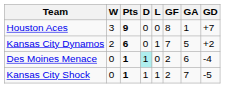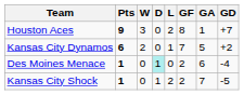 <table class="wikitable">
 <tr>
 <th>Team</th>
+<th>Pts</th>
 <th>W</th>
-<th>Pts</th>
 <th>D</th>
 <th>L</th>
 <th>GF</th>
 <th>GA</th>
 <th>GD</th>
 </tr>
 <tr>
 <td><a href='#'>Houston Aces</a></td>
+<td><strong>9</strong></td>
 <td>3</td>
-<td><strong>9</strong></td>
 <td>0</td>
-<td>0</td>
+<td>2</td>
 <td>8</td>
 <td>1</td>
 <td>+7</td>
 </tr>
 <tr>
 <td><a href='#'>Kansas City Dynamos</a></td>
+<td><strong>6</strong></td>
 <td>2</td>
-<td><strong>6</strong></td>
 <td>0</td>
 <td>1</td>
 <td>7</td>
 <td>5</td>
 <td>+2</td>
 </tr>
 <tr>
 <td><a href='#'>Des Moines Menace</a></td>
+<td><strong>1</strong></td>
 <td>0</td>
-<td><strong>1</strong></td>
 <td style="background: paleturquoise;">1</td>
 <td>0</td>
 <td>2</td>
 <td>6</td>
 <td>-4</td>
 </tr>
 <tr>
 <td><a href='#'>Kansas City Shock</a></td>
+<td><strong>1</strong></td>
 <td>0</td>
-<td><strong>1</strong></td>
 <td>1</td>
-<td>1</td>
+<td>2</td>
 <td>2</td>
 <td>7</td>
 <td>-5</td>
 </tr>
 </table>
